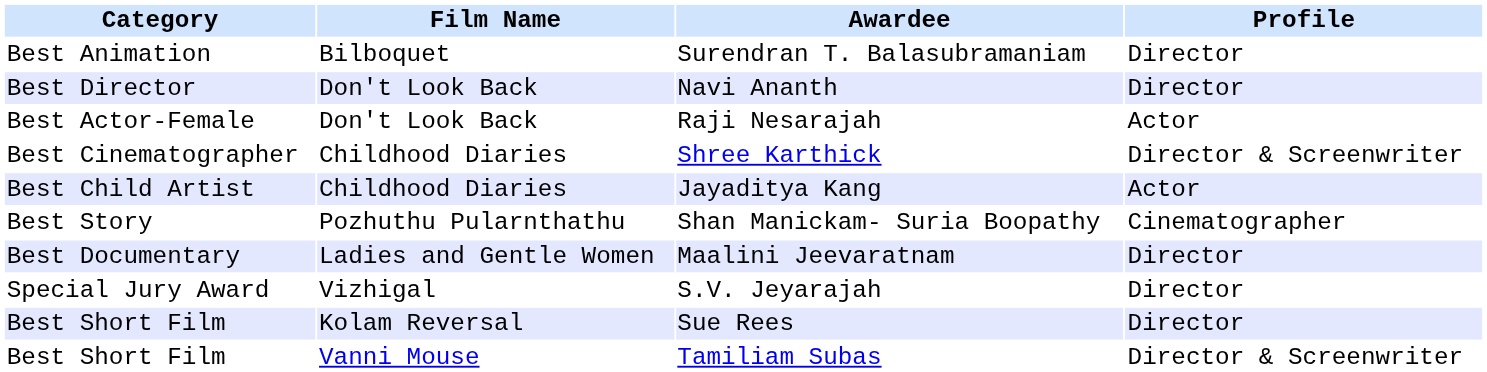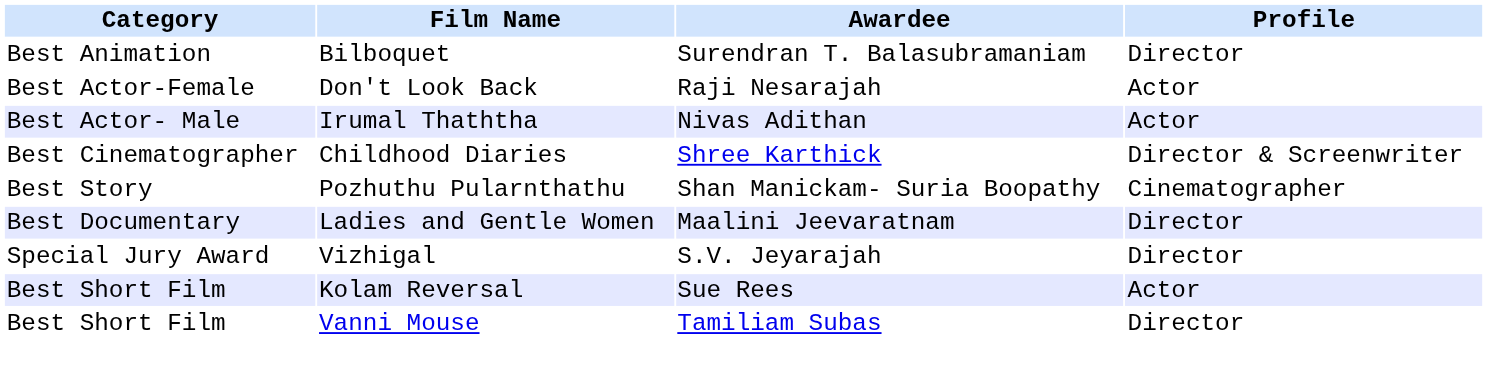 <table cellspacing="1" cellpadding="1" border="0" width="50%">
 <tr bgcolor="#d1e4fd">
 <th>Category</th>
 <th>Film Name</th>
 <th>Awardee</th>
 <th>Profile</th>
 </tr>
 <tr>
 <td>Best Animation</td>
 <td>Bilboquet</td>
 <td>Surendran T. Balasubramaniam</td>
 <td>Director</td>
 </tr>
-<tr bgcolor="#e4e8ff">
-<td>Best Director</td>
-<td>Don't Look Back</td>
-<td>Navi Ananth</td>
-<td>Director</td>
-</tr>
 <tr>
 <td>Best Actor-Female</td>
 <td>Don't Look Back</td>
 <td>Raji Nesarajah</td>
+<td>Actor</td>
+</tr>
+<tr bgcolor="#e4e8ff">
+<td>Best Actor- Male</td>
+<td>Irumal Thaththa</td>
+<td>Nivas Adithan</td>
 <td>Actor</td>
 </tr>
 <tr>
 <td>Best Cinematographer</td>
 <td>Childhood Diaries</td>
 <td><a href='#'>Shree Karthick</a></td>
 <td>Director & Screenwriter</td>
-</tr>
-<tr bgcolor="#e4e8ff">
-<td>Best Child Artist</td>
-<td>Childhood Diaries</td>
-<td>Jayaditya Kang</td>
-<td>Actor</td>
 </tr>
 <tr>
 <td>Best Story</td>
 <td>Pozhuthu Pularnthathu</td>
 <td>Shan Manickam- Suria Boopathy</td>
 <td>Cinematographer</td>
 </tr>
 <tr bgcolor="#e4e8ff">
 <td>Best Documentary</td>
 <td>Ladies and Gentle Women</td>
 <td>Maalini Jeevaratnam</td>
 <td>Director</td>
 </tr>
 <tr>
 <td>Special Jury Award</td>
 <td>Vizhigal</td>
 <td>S.V. Jeyarajah</td>
 <td>Director</td>
 </tr>
 <tr bgcolor="#e4e8ff">
 <td>Best Short Film</td>
 <td>Kolam Reversal</td>
 <td>Sue Rees</td>
-<td>Director</td>
+<td>Actor</td>
 </tr>
 <tr>
 <td>Best Short Film </td>
 <td><a href='#'>Vanni Mouse</a></td>
 <td><a href='#'>Tamiliam Subas</a></td>
-<td>Director & Screenwriter</td>
+<td>Director</td>
 </tr>
 </table>
